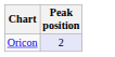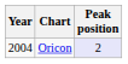 <table class="wikitable">
 <tr>
+<th>Year</th>
 <th>Chart</th>
 <th>Peak<br>position</th>
 </tr>
 <tr>
+<td>2004</td>
 <td><a href='#'>Oricon</a></td>
 <td style="background: lavender; text-align:center">2</td>
 </tr>
 </table>
